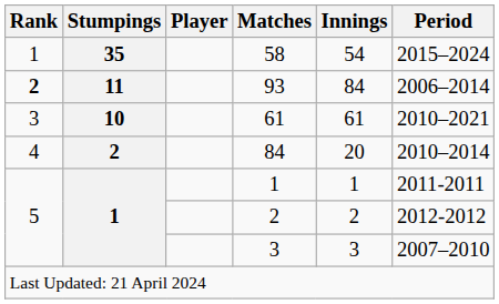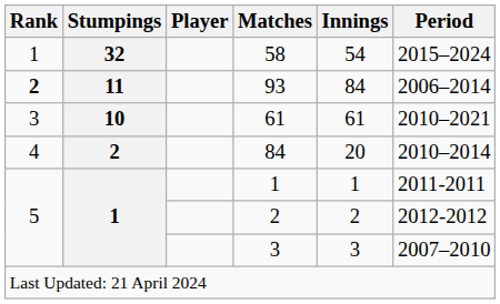 <table class="wikitable plainrowheaders sortable">
 <tr>
 <th scope=col>Rank</th>
 <th scope=col>Stumpings</th>
 <th scope=col>Player</th>
 <th scope=col>Matches</th>
 <th scope=col>Innings</th>
 <th scope=col>Period</th>
 </tr>
 <tr>
 <td align=center>1</td>
-<th scope=row style=text-align:center;>35</th>
+<th scope=row style=text-align:center;>32</th>
 <td></td>
 <td align=center>58</td>
 <td align=center>54</td>
 <td>2015–2024</td>
 </tr>
 <tr>
 <td align=center><strong>2</strong></td>
 <th scope=row style=text-align:center;>11</th>
 <td> </td>
 <td align=center>93</td>
 <td align=center>84</td>
 <td>2006–2014</td>
 </tr>
 <tr>
 <td align=center>3</td>
 <th scope=row style=text-align:center;>10</th>
 <td></td>
 <td align=center>61</td>
 <td align=center>61</td>
 <td>2010–2021</td>
 </tr>
 <tr>
 <td align=center>4</td>
 <th scope=row style=text-align:center;>2</th>
 <td></td>
 <td align=center>84</td>
 <td align=center>20</td>
 <td>2010–2014</td>
 </tr>
 <tr>
 <td align=center rowspan=3>5</td>
 <th scope=row style=text-align:center; rowspan=3>1</th>
 <td></td>
 <td align=center>1</td>
 <td align=center>1</td>
 <td>2011-2011</td>
 </tr>
 <tr>
 <td></td>
 <td align=center>2</td>
 <td align=center>2</td>
 <td>2012-2012</td>
 </tr>
 <tr>
 <td></td>
 <td align=center>3</td>
 <td align=center>3</td>
 <td>2007–2010</td>
 </tr>
 <tr class=sortbottom>
 <td colspan=6><small>Last Updated: 21 April 2024</small></td>
 </tr>
 </table>
